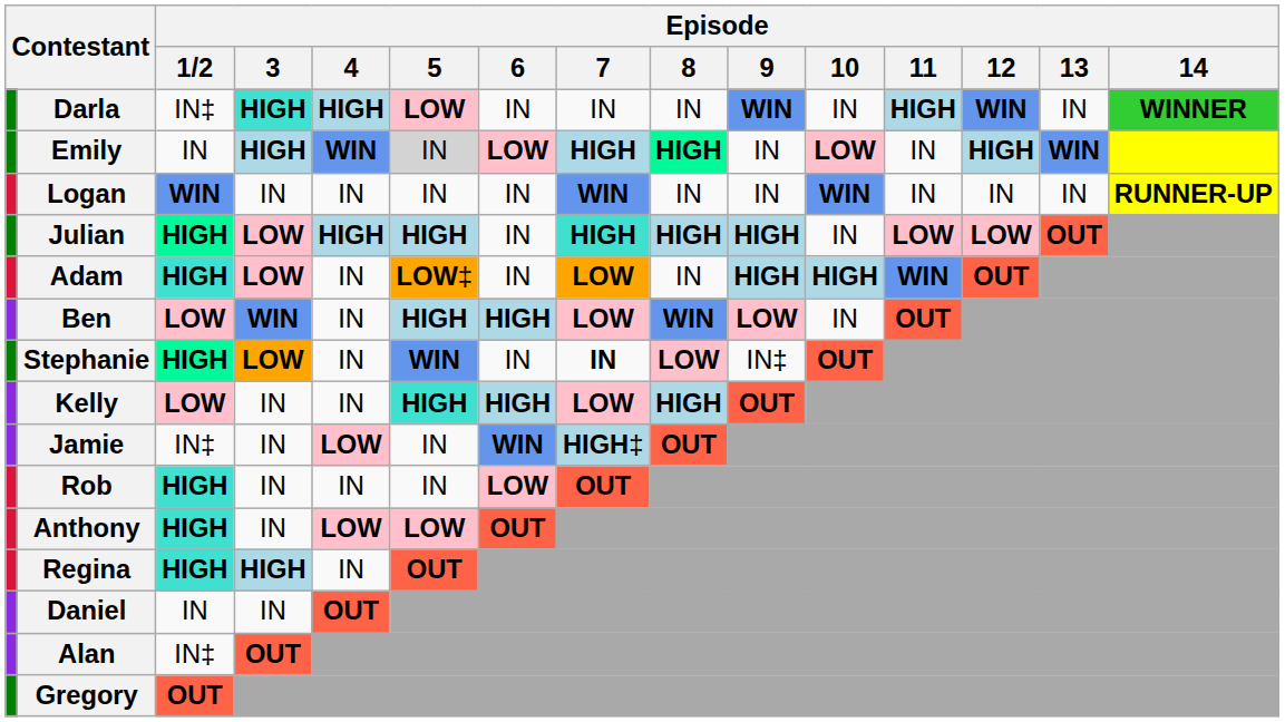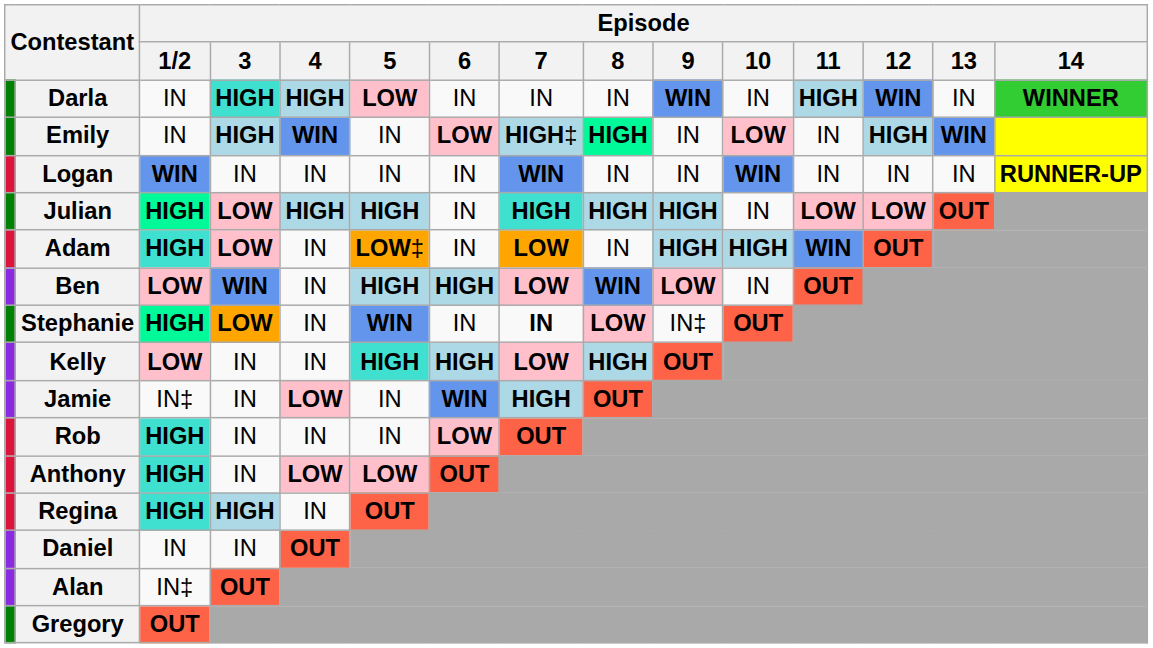 <table class="wikitable" style="text-align:center;font-size:100%">
 <tr>
 <th rowspan=2 colspan=2>Contestant</th>
 <th colspan=15>Episode</th>
 </tr>
 <tr>
 <th>1/2</th>
 <th>3</th>
 <th>4</th>
 <th>5</th>
 <th>6</th>
 <th>7</th>
 <th>8</th>
 <th>9</th>
 <th>10</th>
 <th>11</th>
 <th>12</th>
 <th>13</th>
 <th>14</th>
 </tr>
 <tr>
 <td style="background:green"></td>
 <th><strong>Darla</strong></th>
-<td>IN‡</td>
+<td>IN</td>
 <td style="background:turquoise;"><strong>HIGH</strong></td>
 <td style="background:lightblue;"><strong>HIGH</strong></td>
 <td style="background:pink;"><strong>LOW</strong></td>
 <td>IN</td>
 <td>IN</td>
 <td>IN</td>
 <td style="background:cornflowerblue;"><strong>WIN</strong></td>
 <td>IN</td>
 <td style="background:lightblue;"><strong>HIGH</strong></td>
 <td style="background:cornflowerblue;"><strong>WIN</strong></td>
 <td>IN</td>
 <td style="background:limegreen;"><strong>WINNER</strong></td>
 </tr>
 <tr>
 <td style="background:green"></td>
 <th><strong>Emily</strong></th>
 <td>IN</td>
 <td style="background:lightblue;"><strong>HIGH</strong></td>
 <td style="background:cornflowerblue;"><strong>WIN</strong></td>
-<td style="background: lightgrey;">IN</td>
+<td>IN</td>
 <td style="background:pink;"><strong>LOW</strong></td>
-<td style="background:lightblue;"><strong>HIGH</strong></td>
+<td style="background:lightblue;"><strong>HIGH</strong>‡</td>
 <td style="background:mediumspringgreen;"><strong>HIGH</strong></td>
 <td>IN</td>
 <td style="background:pink;"><strong>LOW</strong></td>
 <td>IN</td>
 <td style="background:lightblue;"><strong>HIGH</strong></td>
 <td style="background:cornflowerblue;"><strong>WIN</strong></td>
 <td style="background:yellow;"></td>
 </tr>
 <tr>
 <td style="background:crimson"></td>
 <th><strong>Logan</strong></th>
 <td style="background:cornflowerblue;"><strong>WIN</strong></td>
 <td>IN</td>
 <td>IN</td>
 <td>IN</td>
 <td>IN</td>
 <td style="background:cornflowerblue;"><strong>WIN</strong></td>
 <td>IN</td>
 <td>IN</td>
 <td style="background:cornflowerblue;"><strong>WIN</strong></td>
 <td>IN</td>
 <td>IN</td>
 <td>IN</td>
 <td style="background:yellow;"><strong>RUNNER-UP</strong></td>
 </tr>
 <tr>
 <td style="background:green"></td>
 <th><strong>Julian</strong></th>
 <td style="background:mediumspringgreen;"><strong>HIGH</strong></td>
 <td style="background:pink;"><strong>LOW</strong></td>
 <td style="background:lightblue;"><strong>HIGH</strong></td>
 <td style="background:lightblue;"><strong>HIGH</strong></td>
 <td>IN</td>
 <td style="background:turquoise;"><strong>HIGH</strong></td>
 <td style="background:lightblue;"><strong>HIGH</strong></td>
 <td style="background:lightblue;"><strong>HIGH</strong></td>
 <td>IN</td>
 <td style="background:pink;"><strong>LOW</strong></td>
 <td style="background:pink;"><strong>LOW</strong></td>
 <td style="background:tomato;"><strong>OUT</strong></td>
 <td colspan="7" style="background:darkgrey;"></td>
 </tr>
 <tr>
 <td style="background:crimson"></td>
 <th><strong>Adam</strong></th>
 <td style="background:turquoise;"><strong>HIGH</strong></td>
 <td style="background:pink;"><strong>LOW</strong></td>
 <td>IN</td>
 <td style="background:orange;"><strong>LOW</strong>‡</td>
 <td>IN</td>
 <td style="background:orange;"><strong>LOW</strong></td>
 <td>IN</td>
 <td style="background:lightblue;"><strong>HIGH</strong></td>
 <td style="background:lightblue;"><strong>HIGH</strong></td>
 <td style="background:cornflowerblue;"><strong>WIN</strong></td>
 <td style="background:tomato;"><strong>OUT</strong></td>
 <td colspan="7" style="background:darkgrey;"></td>
 </tr>
 <tr>
 <td style="background:blueviolet"></td>
 <th><strong>Ben</strong></th>
 <td style="background:pink;"><strong>LOW</strong></td>
 <td style="background:cornflowerblue;"><strong>WIN</strong></td>
 <td>IN</td>
 <td style="background:lightblue;"><strong>HIGH</strong></td>
 <td style="background:lightblue;"><strong>HIGH</strong></td>
 <td style="background:pink;"><strong>LOW</strong></td>
 <td style="background:cornflowerblue;"><strong>WIN</strong></td>
 <td style="background:pink;"><strong>LOW</strong></td>
 <td>IN</td>
 <td style="background:tomato;"><strong>OUT</strong></td>
 <td colspan="8" style="background:darkgrey;"></td>
 </tr>
 <tr>
 <td style="background:green"></td>
 <th><strong>Stephanie</strong></th>
 <td style="background:mediumspringgreen;"><strong>HIGH</strong></td>
 <td style="background:orange;"><strong>LOW</strong></td>
 <td>IN</td>
 <td style="background:cornflowerblue;"><strong>WIN</strong></td>
 <td>IN</td>
 <td><strong>IN</strong></td>
 <td style="background:pink;"><strong>LOW</strong></td>
 <td>IN‡</td>
 <td style="background:tomato;"><strong>OUT</strong></td>
 <td colspan="7" style="background:darkgrey;"></td>
 </tr>
 <tr>
 <td style="background:blueviolet"></td>
 <th><strong>Kelly</strong></th>
 <td style="background:pink;"><strong>LOW</strong></td>
 <td>IN</td>
 <td>IN</td>
 <td style="background:turquoise;"><strong>HIGH</strong></td>
 <td style="background:lightblue;"><strong>HIGH</strong></td>
 <td style="background:pink;"><strong>LOW</strong></td>
 <td style="background:lightblue;"><strong>HIGH</strong></td>
 <td style="background:tomato;"><strong>OUT</strong></td>
 <td colspan="8" style="background:darkgrey;"></td>
 </tr>
 <tr>
 <td style="background:blueviolet"></td>
 <th><strong>Jamie</strong></th>
 <td>IN‡</td>
 <td>IN</td>
 <td style="background:pink;"><strong>LOW</strong></td>
 <td>IN</td>
 <td style="background:cornflowerblue;"><strong>WIN</strong></td>
-<td style="background:lightblue;"><strong>HIGH</strong>‡</td>
+<td style="background:lightblue;"><strong>HIGH</strong></td>
 <td style="background:tomato;"><strong>OUT</strong></td>
 <td colspan="9" style="background:darkgrey;"></td>
 </tr>
 <tr>
 <td style="background:crimson"></td>
 <th><strong>Rob</strong></th>
 <td style="background:turquoise;"><strong>HIGH</strong></td>
 <td>IN</td>
 <td>IN</td>
 <td>IN</td>
 <td style="background:pink;"><strong>LOW</strong></td>
 <td style="background:tomato;"><strong>OUT</strong></td>
 <td colspan="10" style="background:darkgrey;"></td>
 </tr>
 <tr>
 <td style="background:crimson"></td>
 <th><strong>Anthony</strong></th>
 <td style="background:turquoise;"><strong>HIGH</strong></td>
 <td>IN</td>
 <td style="background:pink;"><strong>LOW</strong></td>
 <td style="background:pink;"><strong>LOW</strong></td>
 <td style="background:tomato;"><strong>OUT</strong></td>
 <td colspan="11" style="background:darkgrey;"></td>
 </tr>
 <tr>
 <td style="background:crimson"></td>
 <th><strong>Regina</strong></th>
 <td style="background:turquoise;"><strong>HIGH</strong></td>
 <td style="background:lightblue;"><strong>HIGH</strong></td>
 <td>IN</td>
 <td style="background:tomato;"><strong>OUT</strong></td>
 <td colspan="12" style="background:darkgrey;"></td>
 </tr>
 <tr>
 <td style="background:blueviolet"></td>
 <th><strong>Daniel</strong></th>
 <td>IN</td>
 <td>IN</td>
 <td style="background:tomato;"><strong>OUT</strong></td>
 <td colspan="13" style="background:darkgrey;"></td>
 </tr>
 <tr>
 <td style="background:blueviolet"></td>
 <th><strong>Alan</strong></th>
 <td>IN‡</td>
 <td style="background:tomato;"><strong>OUT</strong></td>
 <td colspan="14" style="background:darkgrey;"></td>
 </tr>
 <tr>
 <td style="background:green"></td>
 <th><strong>Gregory</strong></th>
 <td style="background:tomato;"><strong>OUT</strong></td>
 <td colspan="15" style="background:darkgrey;"></td>
 </tr>
 </table>
